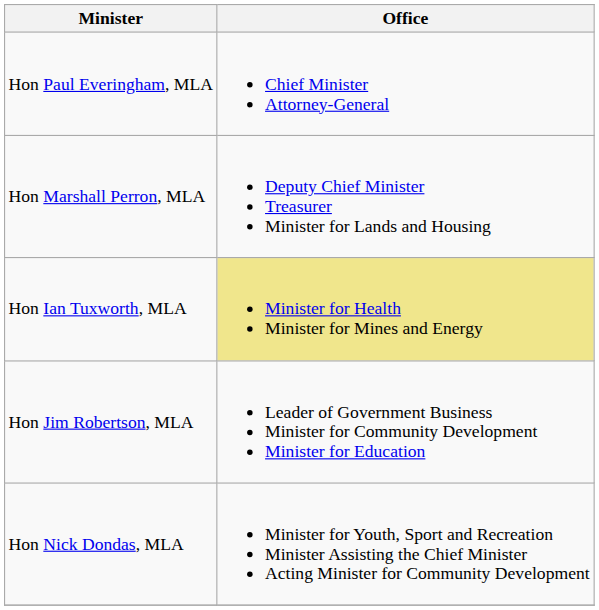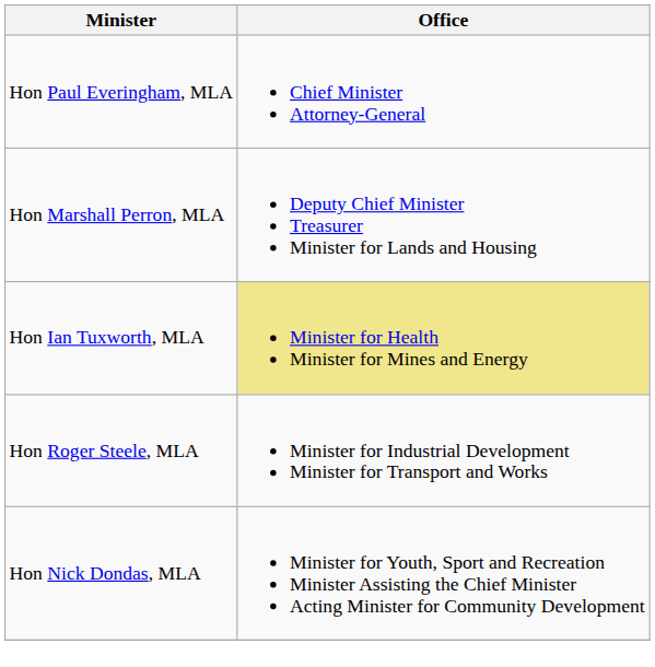 <table class="wikitable">
 <tr>
 <th>Minister</th>
 <th>Office</th>
 </tr>
 <tr>
 <td>Hon <a href='#'>Paul Everingham</a>, MLA</td>
 <td><br><ul><li><a href='#'>Chief Minister</a></li><li><a href='#'>Attorney-General</a></li></ul></td>
 </tr>
 <tr>
 <td>Hon <a href='#'>Marshall Perron</a>, MLA</td>
 <td><br><ul><li><a href='#'>Deputy Chief Minister</a></li><li><a href='#'>Treasurer</a></li><li>Minister for Lands and Housing</li></ul></td>
 </tr>
 <tr>
 <td>Hon <a href='#'>Ian Tuxworth</a>, MLA</td>
 <td style="background: khaki;"><br><ul><li><a href='#'>Minister for Health</a></li><li>Minister for Mines and Energy</li></ul></td>
 </tr>
 <tr>
-<td>Hon <a href='#'>Jim Robertson</a>, MLA</td>
-<td><br><ul><li>Leader of Government Business</li><li>Minister for Community Development </li><li><a href='#'>Minister for Education</a></li></ul></td>
+<td>Hon <a href='#'>Roger Steele</a>, MLA</td>
+<td><br><ul><li>Minister for Industrial Development</li><li>Minister for Transport and Works</li></ul></td>
 </tr>
 <tr>
 <td>Hon <a href='#'>Nick Dondas</a>, MLA</td>
 <td><br><ul><li>Minister for Youth, Sport and Recreation</li><li>Minister Assisting the Chief Minister</li><li>Acting Minister for Community Development </li></ul></td>
 </tr>
 <tr>
 </tr>
 </table>
